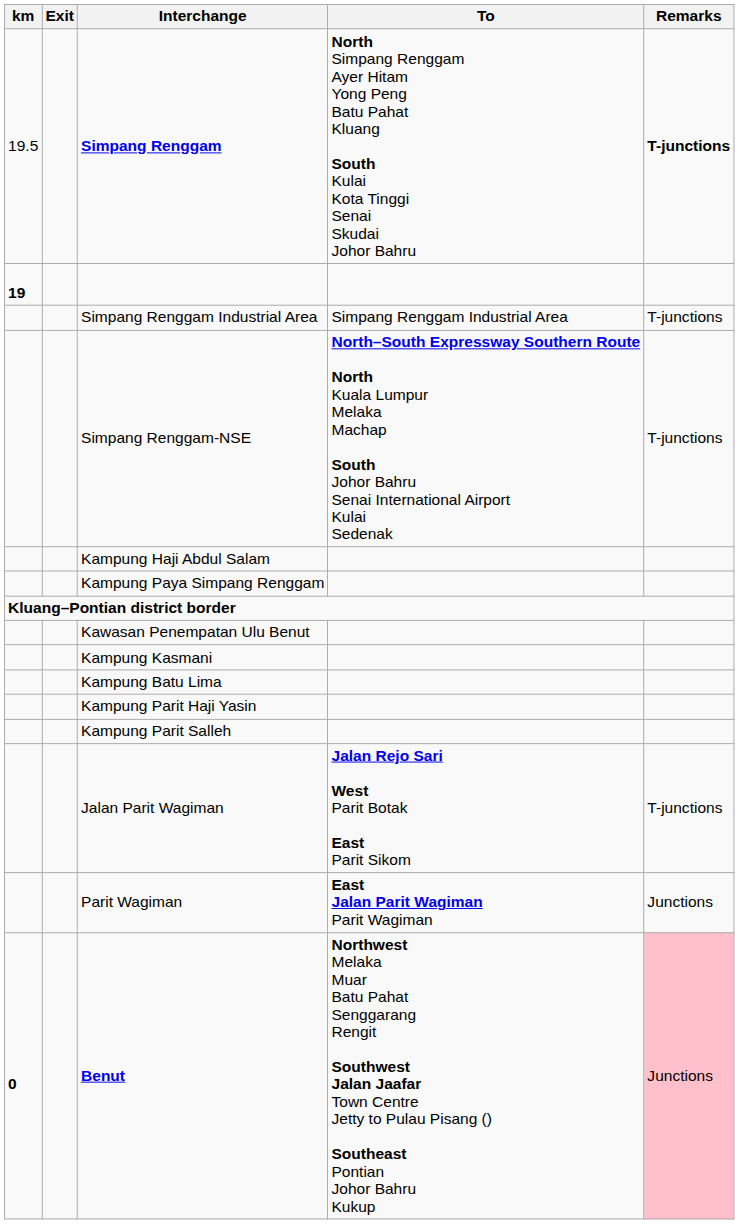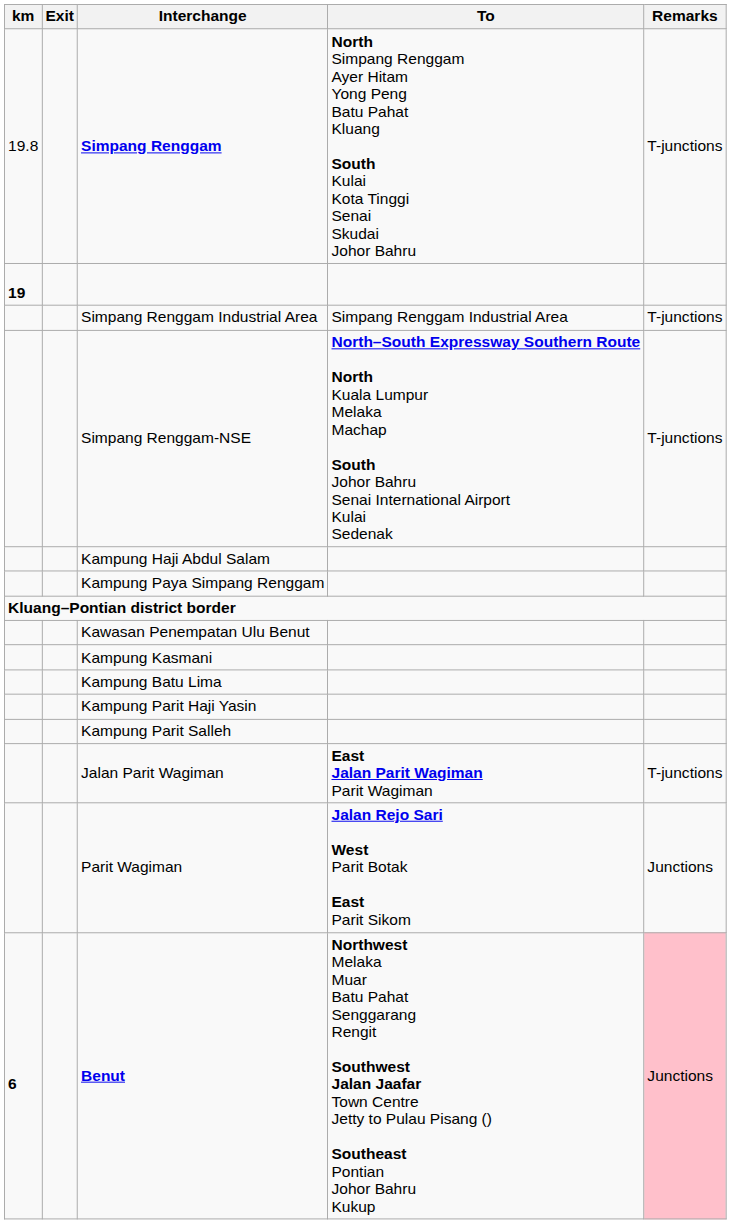 <table class="wikitable">
 <tr>
 <th>km</th>
 <th>Exit</th>
 <th>Interchange</th>
 <th>To</th>
 <th>Remarks</th>
 </tr>
 <tr>
-<td>19.5</td>
+<td>19.8</td>
 <td></td>
 <td><strong><a href='#'>Simpang Renggam</a></strong></td>
 <td><strong>North</strong><br> Simpang Renggam<br> Ayer Hitam<br> Yong Peng<br> Batu Pahat<br> Kluang<br><br><strong>South</strong><br> Kulai<br> Kota Tinggi<br> Senai<br> Skudai<br> Johor Bahru</td>
-<td><strong>T-junctions</strong></td>
+<td>T-junctions</td>
 </tr>
 <tr>
 <td><br><strong>19</strong></td>
 <td></td>
 <td></td>
 <td></td>
 <td></td>
 </tr>
 <tr>
 <td></td>
 <td></td>
 <td>Simpang Renggam Industrial Area</td>
 <td>Simpang Renggam Industrial Area</td>
 <td>T-junctions</td>
 </tr>
 <tr>
 <td></td>
 <td></td>
 <td>Simpang Renggam-NSE</td>
 <td>  <strong><a href='#'>North–South Expressway Southern Route</a></strong><br><br><strong>North</strong><br>Kuala Lumpur<br>Melaka<br>Machap<br><br><strong>South </strong><br>Johor Bahru<br>Senai International Airport <br>Kulai<br>Sedenak</td>
 <td>T-junctions</td>
 </tr>
 <tr>
 <td></td>
 <td></td>
 <td>Kampung Haji Abdul Salam</td>
 <td></td>
 <td></td>
 </tr>
 <tr>
 <td></td>
 <td></td>
 <td>Kampung Paya Simpang Renggam</td>
 <td></td>
 <td></td>
 </tr>
 <tr>
 <td style="width:600px" colspan="6" style="text-align:center; background:blue;"><strong><span>Kluang–Pontian district border</span></strong></td>
 </tr>
 <tr>
 <td></td>
 <td></td>
 <td>Kawasan Penempatan Ulu Benut</td>
 <td></td>
 <td></td>
 </tr>
 <tr>
 <td></td>
 <td></td>
 <td>Kampung Kasmani</td>
 <td></td>
 <td></td>
 </tr>
 <tr>
 <td></td>
 <td></td>
 <td>Kampung Batu Lima</td>
 <td></td>
 <td></td>
 </tr>
 <tr>
 <td></td>
 <td></td>
 <td>Kampung Parit Haji Yasin</td>
 <td></td>
 <td></td>
 </tr>
 <tr>
 <td></td>
 <td></td>
 <td>Kampung Parit Salleh</td>
 <td></td>
 <td></td>
 </tr>
 <tr>
 <td></td>
 <td></td>
 <td>Jalan Parit Wagiman</td>
-<td> <strong><a href='#'>Jalan Rejo Sari</a></strong><br><br><strong>West</strong><br>Parit Botak<br><br><strong>East</strong><br>Parit Sikom</td>
+<td><strong>East</strong><br> <strong><a href='#'>Jalan Parit Wagiman</a></strong><br>Parit Wagiman</td>
 <td>T-junctions</td>
 </tr>
 <tr>
 <td></td>
 <td></td>
 <td>Parit Wagiman</td>
-<td><strong>East</strong><br> <strong><a href='#'>Jalan Parit Wagiman</a></strong><br>Parit Wagiman</td>
+<td> <strong><a href='#'>Jalan Rejo Sari</a></strong><br><br><strong>West</strong><br>Parit Botak<br><br><strong>East</strong><br>Parit Sikom</td>
 <td>Junctions</td>
 </tr>
 <tr>
-<td><br><strong>0</strong></td>
+<td><br><strong>6</strong></td>
 <td></td>
 <td><strong><a href='#'>Benut</a></strong></td>
 <td><strong>Northwest</strong><br> Melaka<br> Muar<br> Batu Pahat<br> Senggarang<br> Rengit<br><br><strong>Southwest</strong><br><strong>Jalan Jaafar</strong><br>Town Centre<br>Jetty to Pulau Pisang ()<br><br><strong>Southeast</strong><br> Pontian<br> Johor Bahru<br> Kukup</td>
 <td style="background: pink;">Junctions</td>
 </tr>
 </table>
